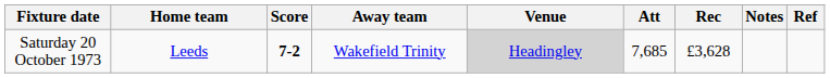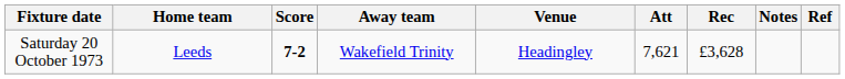 <table class="wikitable" style="text-align:center;">
 <tr>
 <th width=100 abbr="Date">Fixture date</th>
 <th width=150 abbr="Home team">Home team</th>
 <th width=20 abbr="Score">Score</th>
 <th width=150 abbr="Away team">Away team</th>
 <th width=150 abbr="Venue">Venue</th>
 <th width=45 abbr="Att">Att</th>
 <th width=60 abbr="Rec">Rec</th>
 <th width=20 abbr="Notes">Notes</th>
 <th width=30 abbr="Ref">Ref</th>
 </tr>
 <tr>
 <td>Saturday 20 October 1973</td>
 <td><a href='#'>Leeds</a></td>
 <td><strong>7-2</strong></td>
 <td><a href='#'>Wakefield Trinity</a></td>
-<td style="background: lightgrey;"><a href='#'>Headingley</a></td>
-<td>7,685</td>
+<td><a href='#'>Headingley</a></td>
+<td>7,621</td>
 <td>£3,628</td>
 <td></td>
 <td></td>
 </tr>
 </table>
